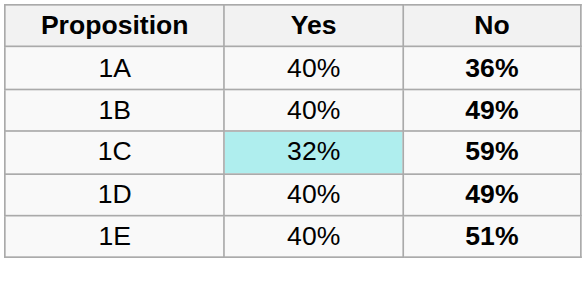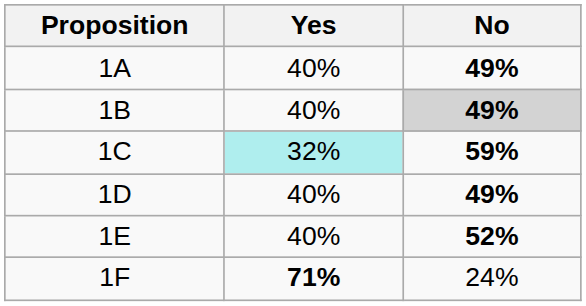 <table class="wikitable">
 <tr valign=bottom>
 <th width='125'>Proposition</th>
 <th width='100'>Yes</th>
 <th width='100'>No</th>
 </tr>
 <tr>
 <td align=center>1A</td>
 <td align=center>40%</td>
-<td align=center><strong>36%</strong></td>
+<td align=center><strong>49%</strong></td>
 </tr>
 <tr>
 <td align=center>1B</td>
 <td align=center>40%</td>
-<td align=center><strong>49%</strong></td>
+<td align=center style="background: lightgrey;"><strong>49%</strong></td>
 </tr>
 <tr>
 <td align=center>1C</td>
 <td align=center style="background: paleturquoise;">32%</td>
 <td align=center><strong>59%</strong></td>
 </tr>
 <tr>
 <td align=center>1D</td>
 <td align=center>40%</td>
 <td align=center><strong>49%</strong></td>
 </tr>
 <tr>
 <td align=center>1E</td>
 <td align=center>40%</td>
-<td align=center><strong>51%</strong></td>
+<td align=center><strong>52%</strong></td>
+</tr>
+<tr>
+<td align=center>1F</td>
+<td align=center><strong>71%</strong></td>
+<td align=center>24%</td>
 </tr>
 </table>
